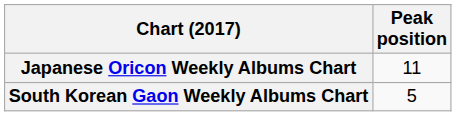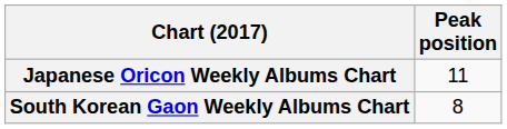 <table class="wikitable plainrowheaders" style="text-align:center;">
 <tr>
 <th>Chart (2017)</th>
 <th>Peak<br>position</th>
 </tr>
 <tr>
 <th scope="row">Japanese <a href='#'>Oricon</a> Weekly Albums Chart</th>
 <td>11</td>
 </tr>
 <tr>
 <th scope="row">South Korean <a href='#'>Gaon</a> Weekly Albums Chart</th>
-<td>5</td>
+<td>8</td>
 </tr>
 </table>
